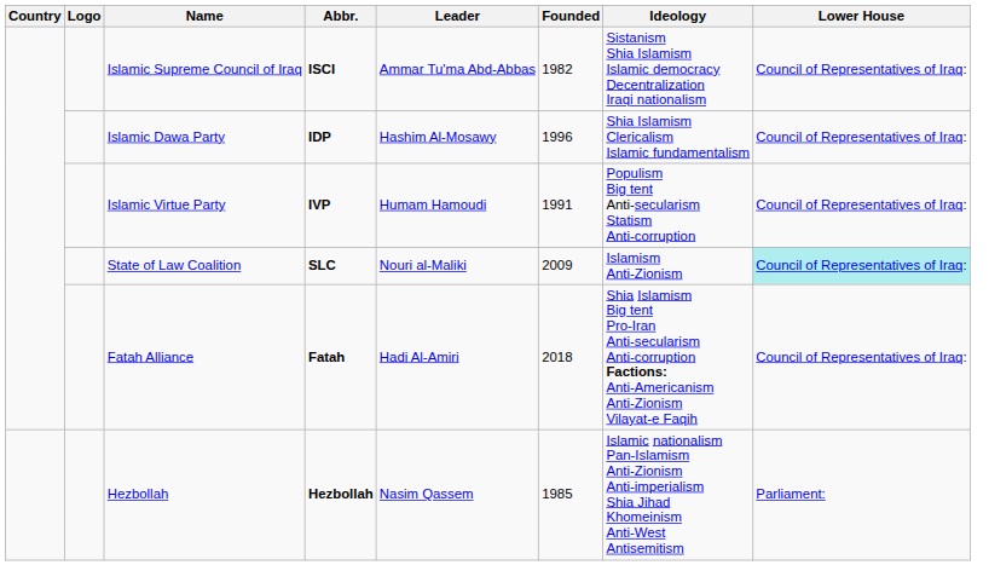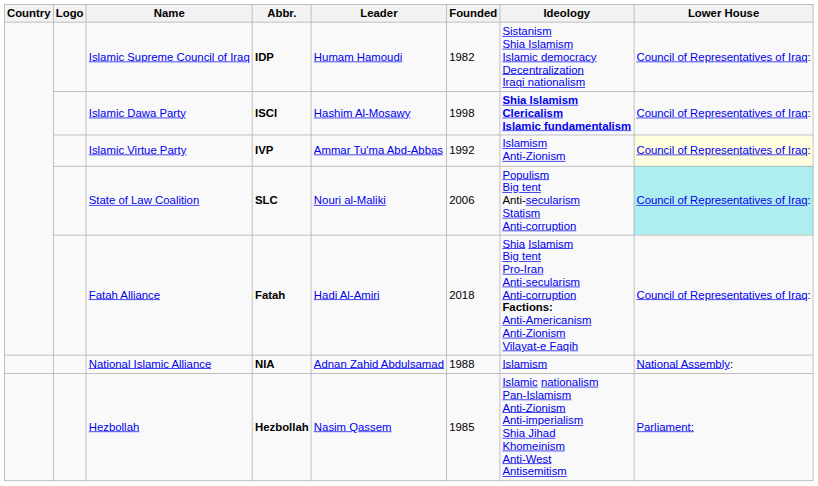 <table class="wikitable sortable">
 <tr>
 <th>Country</th>
 <th>Logo</th>
 <th>Name</th>
 <th>Abbr.</th>
 <th>Leader</th>
 <th>Founded</th>
 <th>Ideology</th>
 <th>Lower House</th>
 </tr>
 <tr>
 <td rowspan="5"></td>
 <td></td>
 <td><a href='#'>Islamic Supreme Council of Iraq</a><br></td>
-<td><strong>ISCI</strong></td>
-<td><a href='#'>Ammar Tu'ma Abd-Abbas</a></td>
+<td><strong>IDP</strong></td>
+<td><a href='#'>Humam Hamoudi</a></td>
 <td>1982</td>
 <td><a href='#'>Sistanism</a><br><a href='#'>Shia Islamism</a><br><a href='#'>Islamic democracy</a><br><a href='#'>Decentralization</a><br><a href='#'>Iraqi nationalism</a></td>
 <td><a href='#'>Council of Representatives of Iraq</a>:</td>
 </tr>
 <tr>
 <td></td>
 <td><a href='#'>Islamic Dawa Party</a><br></td>
-<td><strong>IDP</strong></td>
+<td><strong>ISCI</strong></td>
 <td><a href='#'>Hashim Al-Mosawy</a></td>
-<td>1996</td>
-<td><a href='#'>Shia Islamism</a><br><a href='#'>Clericalism</a><br><a href='#'>Islamic fundamentalism</a></td>
+<td>1998</td>
+<td><strong><a href='#'>Shia Islamism</a><br><a href='#'>Clericalism</a><br><a href='#'>Islamic fundamentalism</a></strong></td>
 <td><a href='#'>Council of Representatives of Iraq</a>:</td>
 </tr>
 <tr>
 <td></td>
 <td><a href='#'>Islamic Virtue Party</a><br></td>
 <td><strong>IVP</strong></td>
-<td><a href='#'>Humam Hamoudi</a></td>
-<td>1991</td>
-<td><a href='#'>Populism</a><br><a href='#'>Big tent</a><br>Anti-<a href='#'>secularism</a><br><a href='#'>Statism</a><br><a href='#'>Anti-corruption</a></td>
-<td><a href='#'>Council of Representatives of Iraq</a>:</td>
+<td><a href='#'>Ammar Tu'ma Abd-Abbas</a></td>
+<td>1992</td>
+<td><a href='#'>Islamism</a><br><a href='#'>Anti-Zionism</a></td>
+<td style="background: lightyellow;"><a href='#'>Council of Representatives of Iraq</a>:</td>
 </tr>
 <tr>
 <td></td>
 <td><a href='#'>State of Law Coalition</a><br></td>
 <td><strong>SLC</strong></td>
 <td><a href='#'>Nouri al-Maliki</a></td>
-<td>2009</td>
-<td><a href='#'>Islamism</a><br><a href='#'>Anti-Zionism</a></td>
+<td>2006</td>
+<td><a href='#'>Populism</a><br><a href='#'>Big tent</a><br>Anti-<a href='#'>secularism</a><br><a href='#'>Statism</a><br><a href='#'>Anti-corruption</a></td>
 <td style="background: paleturquoise;"><a href='#'>Council of Representatives of Iraq</a>:</td>
 </tr>
 <tr>
 <td></td>
 <td><a href='#'>Fatah Alliance</a><br></td>
 <td><strong>Fatah</strong></td>
 <td><a href='#'>Hadi Al-Amiri</a></td>
 <td>2018</td>
 <td><a href='#'>Shia</a> <a href='#'>Islamism</a><br><a href='#'>Big tent</a><br><a href='#'>Pro-Iran</a><br><a href='#'>Anti-secularism</a><br><a href='#'>Anti-corruption</a><br><strong>Factions:</strong><br><a href='#'>Anti-Americanism</a><br><a href='#'>Anti-Zionism</a><br><a href='#'>Vilayat-e Faqih</a></td>
 <td><a href='#'>Council of Representatives of Iraq</a>:</td>
 </tr>
 <tr>
 <td></td>
 <td></td>
+<td><a href='#'>National Islamic Alliance</a><br></td>
+<td><strong>NIA</strong></td>
+<td><a href='#'>Adnan Zahid Abdulsamad</a></td>
+<td>1988</td>
+<td><a href='#'>Islamism</a></td>
+<td><a href='#'>National Assembly</a>:</td>
+</tr>
+<tr>
+<td></td>
+<td></td>
 <td><a href='#'>Hezbollah</a><br></td>
 <td><strong>Hezbollah</strong></td>
 <td><a href='#'>Nasim Qassem</a></td>
 <td>1985</td>
 <td><a href='#'>Islamic</a> <a href='#'>nationalism</a><br><a href='#'>Pan-Islamism</a><br><a href='#'>Anti-Zionism</a><br><a href='#'>Anti-imperialism</a><br><a href='#'>Shia Jihad</a><br><a href='#'>Khomeinism</a><br><a href='#'>Anti-West</a><br><a href='#'>Antisemitism</a></td>
 <td><a href='#'>Parliament:</a></td>
 </tr>
 </table>
